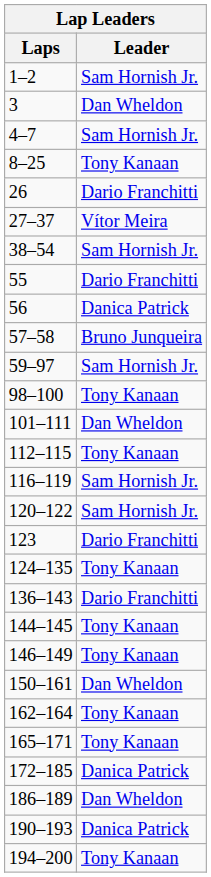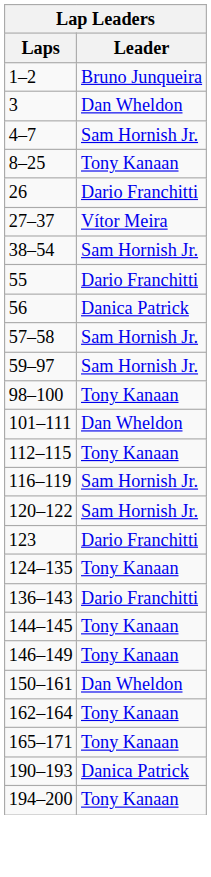 <table class="wikitable">
 <tr>
 <th colspan=2>Lap Leaders</th>
 </tr>
 <tr>
 <th>Laps</th>
 <th>Leader</th>
 </tr>
 <tr>
 <td>1–2</td>
-<td><a href='#'>Sam Hornish Jr.</a></td>
+<td><a href='#'>Bruno Junqueira</a></td>
 </tr>
 <tr>
 <td>3</td>
 <td><a href='#'>Dan Wheldon</a></td>
 </tr>
 <tr>
 <td>4–7</td>
 <td><a href='#'>Sam Hornish Jr.</a></td>
 </tr>
 <tr>
 <td>8–25</td>
 <td><a href='#'>Tony Kanaan</a></td>
 </tr>
 <tr>
 <td>26</td>
 <td><a href='#'>Dario Franchitti</a></td>
 </tr>
 <tr>
 <td>27–37</td>
 <td><a href='#'>Vítor Meira</a></td>
 </tr>
 <tr>
 <td>38–54</td>
 <td><a href='#'>Sam Hornish Jr.</a></td>
 </tr>
 <tr>
 <td>55</td>
 <td><a href='#'>Dario Franchitti</a></td>
 </tr>
 <tr>
 <td>56</td>
 <td><a href='#'>Danica Patrick</a></td>
 </tr>
 <tr>
 <td>57–58</td>
-<td><a href='#'>Bruno Junqueira</a></td>
+<td><a href='#'>Sam Hornish Jr.</a></td>
 </tr>
 <tr>
 <td>59–97</td>
 <td><a href='#'>Sam Hornish Jr.</a></td>
 </tr>
 <tr>
 <td>98–100</td>
 <td><a href='#'>Tony Kanaan</a></td>
 </tr>
 <tr>
 <td>101–111</td>
 <td><a href='#'>Dan Wheldon</a></td>
 </tr>
 <tr>
 <td>112–115</td>
 <td><a href='#'>Tony Kanaan</a></td>
 </tr>
 <tr>
 <td>116–119</td>
 <td><a href='#'>Sam Hornish Jr.</a></td>
 </tr>
 <tr>
 <td>120–122</td>
 <td><a href='#'>Sam Hornish Jr.</a></td>
 </tr>
 <tr>
 <td>123</td>
 <td><a href='#'>Dario Franchitti</a></td>
 </tr>
 <tr>
 <td>124–135</td>
 <td><a href='#'>Tony Kanaan</a></td>
 </tr>
 <tr>
 <td>136–143</td>
 <td><a href='#'>Dario Franchitti</a></td>
 </tr>
 <tr>
 <td>144–145</td>
 <td><a href='#'>Tony Kanaan</a></td>
 </tr>
 <tr>
 <td>146–149</td>
 <td><a href='#'>Tony Kanaan</a></td>
 </tr>
 <tr>
 <td>150–161</td>
 <td><a href='#'>Dan Wheldon</a></td>
 </tr>
 <tr>
 <td>162–164</td>
 <td><a href='#'>Tony Kanaan</a></td>
 </tr>
 <tr>
 <td>165–171</td>
 <td><a href='#'>Tony Kanaan</a></td>
 </tr>
 <tr>
-<td>172–185</td>
-<td><a href='#'>Danica Patrick</a></td>
-</tr>
-<tr>
-<td>186–189</td>
-<td><a href='#'>Dan Wheldon</a></td>
-</tr>
-<tr>
 <td>190–193</td>
 <td><a href='#'>Danica Patrick</a></td>
 </tr>
 <tr>
 <td>194–200</td>
 <td><a href='#'>Tony Kanaan</a></td>
 </tr>
 </table>
